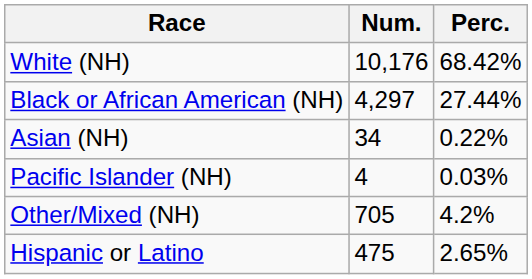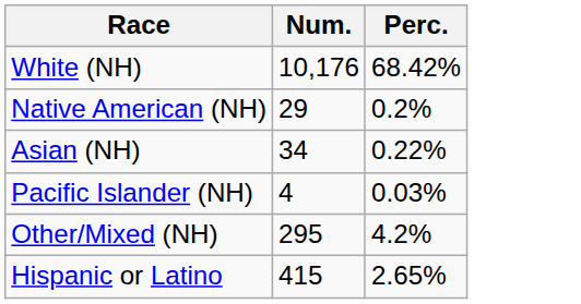 <table class="wikitable">
 <tr>
 <th>Race</th>
 <th>Num.</th>
 <th>Perc.</th>
 </tr>
 <tr>
 <td><a href='#'>White</a> (NH)</td>
 <td>10,176</td>
 <td>68.42%</td>
 </tr>
 <tr>
-<td><a href='#'>Black or African American</a> (NH)</td>
-<td>4,297</td>
-<td>27.44%</td>
+<td><a href='#'>Native American</a> (NH)</td>
+<td>29</td>
+<td>0.2%</td>
 </tr>
 <tr>
 <td><a href='#'>Asian</a> (NH)</td>
 <td>34</td>
 <td>0.22%</td>
 </tr>
 <tr>
 <td><a href='#'>Pacific Islander</a> (NH)</td>
 <td>4</td>
 <td>0.03%</td>
 </tr>
 <tr>
 <td><a href='#'>Other/Mixed</a> (NH)</td>
-<td>705</td>
+<td>295</td>
 <td>4.2%</td>
 </tr>
 <tr>
 <td><a href='#'>Hispanic</a> or <a href='#'>Latino</a></td>
-<td>475</td>
+<td>415</td>
 <td>2.65%</td>
 </tr>
 </table>
